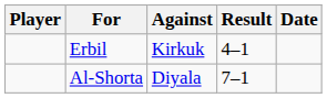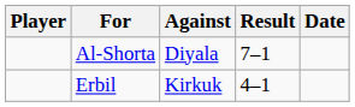 <table class="wikitable sortable">
 <tr>
 <th>Player</th>
 <th>For</th>
 <th>Against</th>
 <th align=center>Result</th>
 <th>Date</th>
 </tr>
 <tr>
 <td> </td>
+<td><a href='#'>Al-Shorta</a></td>
+<td><a href='#'>Diyala</a></td>
+<td>7–1</td>
+<td></td>
+</tr>
+<tr>
+<td> </td>
 <td><a href='#'>Erbil</a></td>
 <td><a href='#'>Kirkuk</a></td>
 <td>4–1</td>
 <td></td>
 </tr>
-<tr>
-<td> </td>
-<td><a href='#'>Al-Shorta</a></td>
-<td><a href='#'>Diyala</a></td>
-<td>7–1</td>
-<td></td>
-</tr>
 </table>
